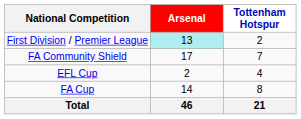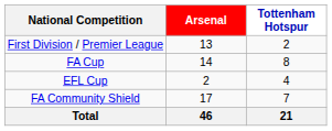 <table class="wikitable" style="text-align:center;font-size:95%">
 <tr>
 <th>National Competition</th>
 <th style="width:100px; background:#FF0000; color:#FFFFFF">Arsenal</th>
 <th style="width:100px; background:#FFFFFF; color:#0008B8">Tottenham Hotspur</th>
 </tr>
 <tr>
 <td><a href='#'>First Division</a> / <a href='#'>Premier League</a></td>
-<td style="background: paleturquoise;">13</td>
+<td>13</td>
 <td>2</td>
+</tr>
+<tr>
+<td><a href='#'>FA Cup</a></td>
+<td>14</td>
+<td>8</td>
+</tr>
+<tr>
+<td><a href='#'>EFL Cup</a></td>
+<td>2</td>
+<td>4</td>
 </tr>
 <tr>
 <td><a href='#'>FA Community Shield</a></td>
 <td>17</td>
 <td>7</td>
 </tr>
 <tr>
-<td><a href='#'>EFL Cup</a></td>
-<td>2</td>
-<td>4</td>
-</tr>
-<tr>
-<td><a href='#'>FA Cup</a></td>
-<td>14</td>
-<td>8</td>
-</tr>
-<tr>
 <th>Total</th>
 <th>46</th>
 <th>21</th>
 </tr>
 </table>
